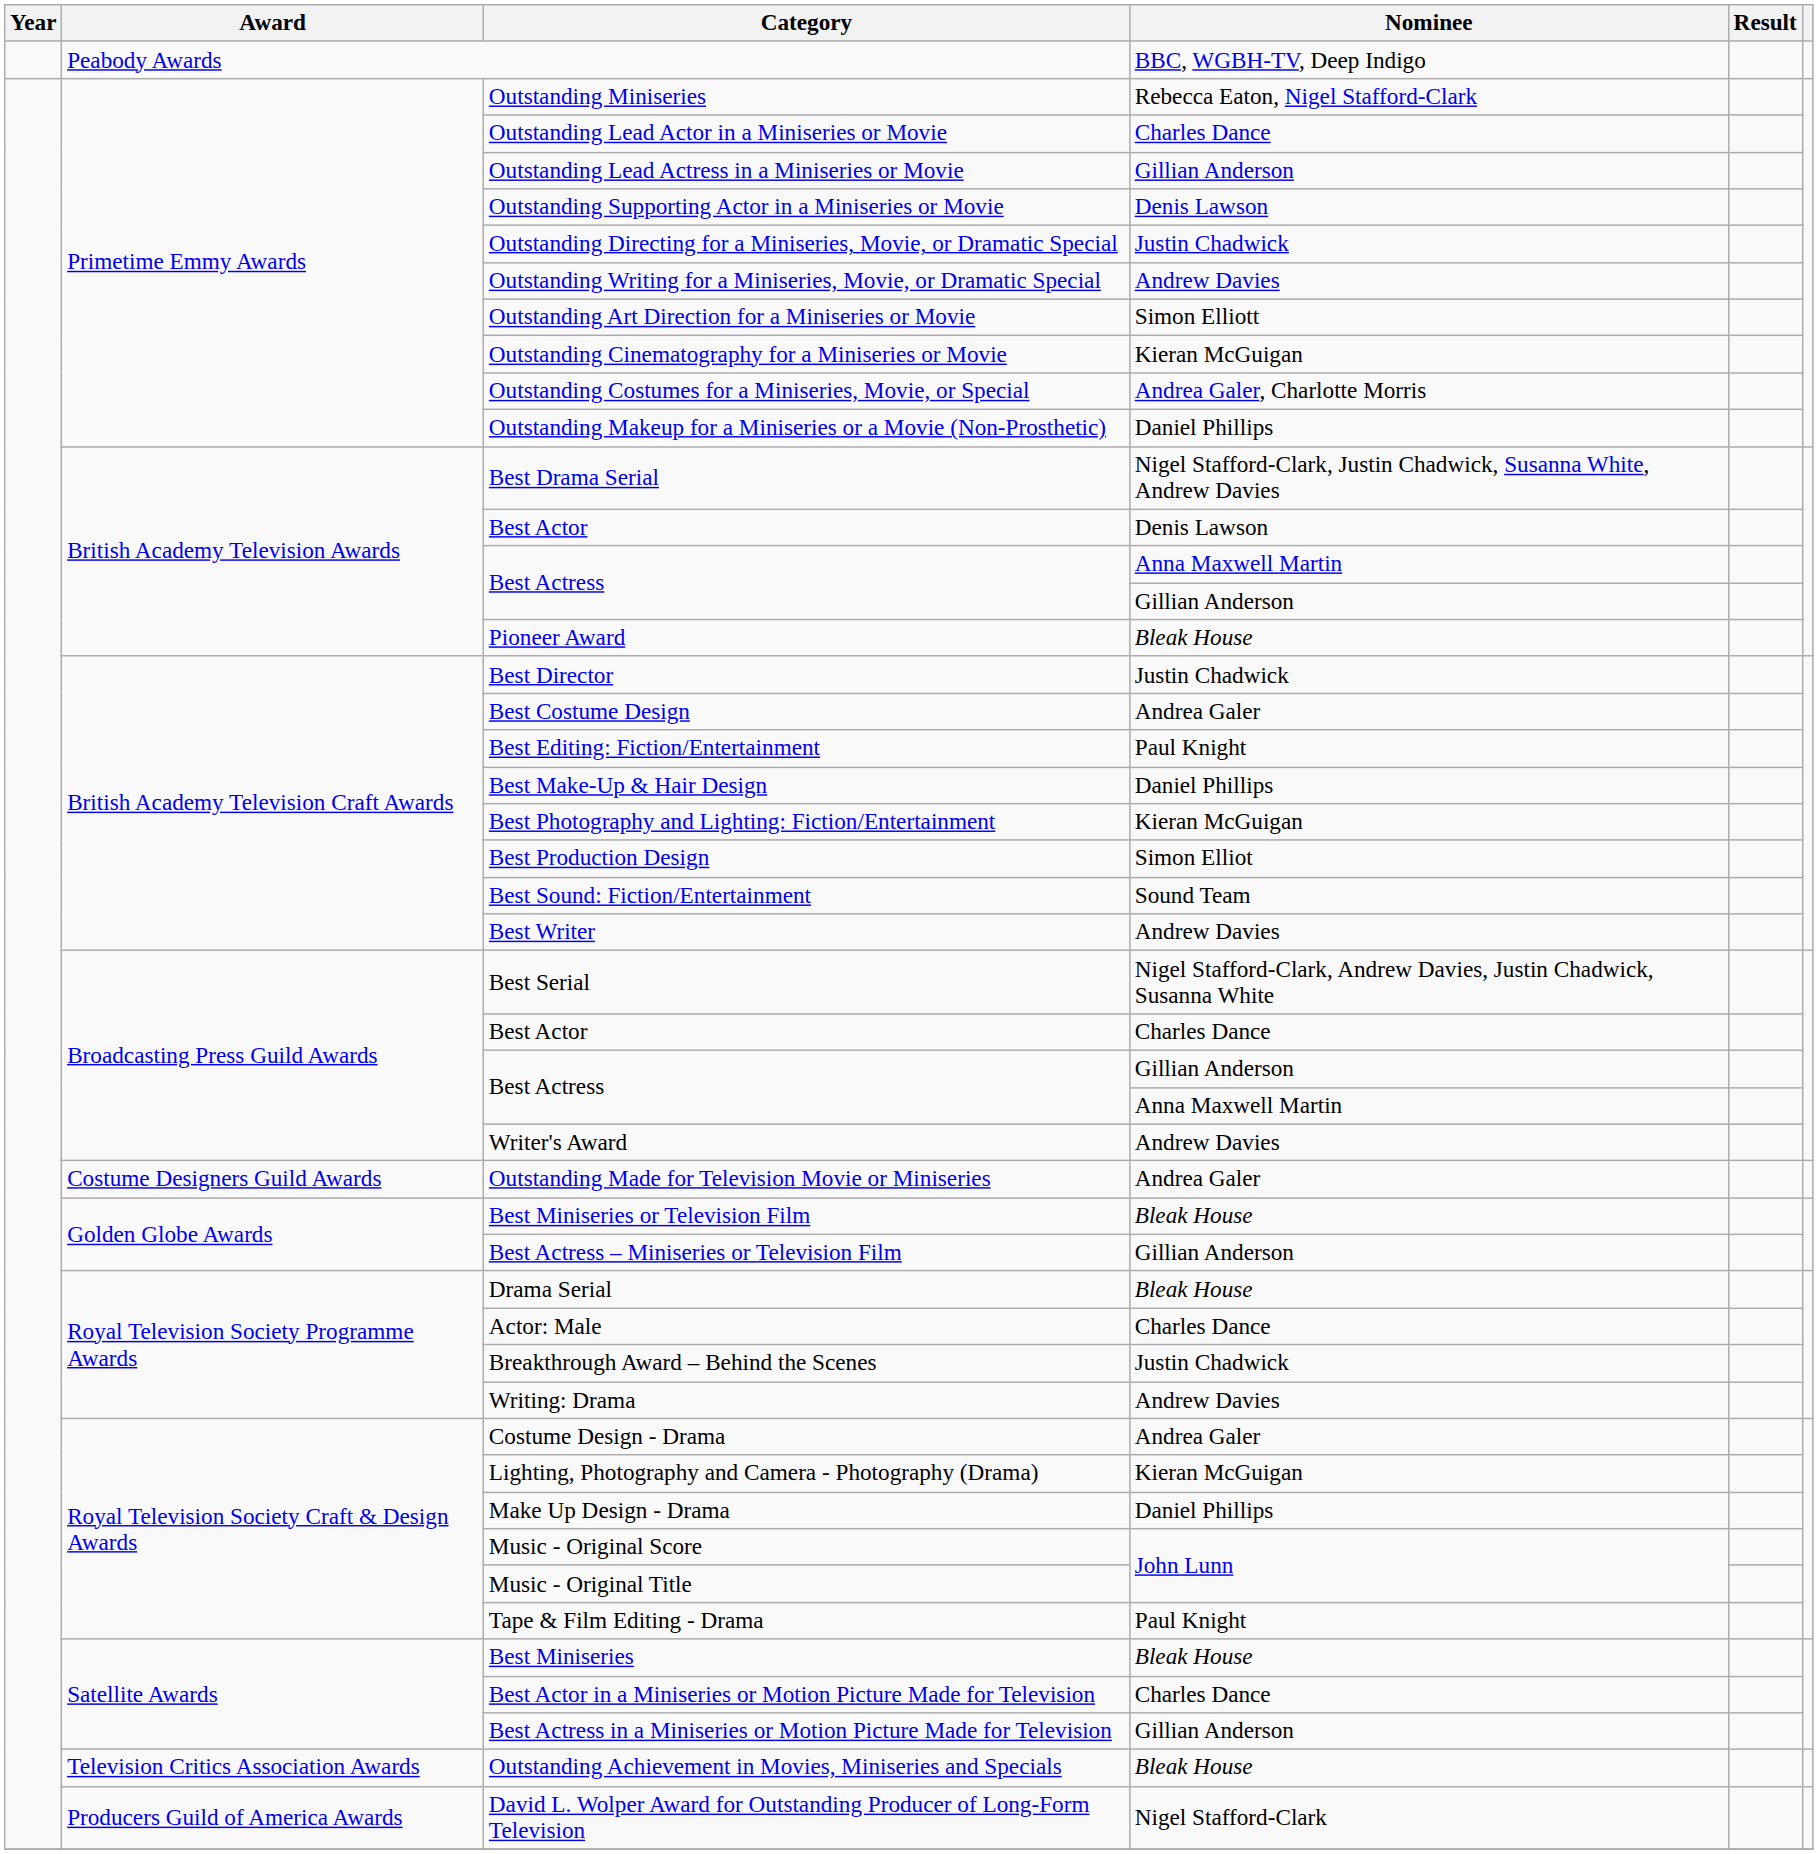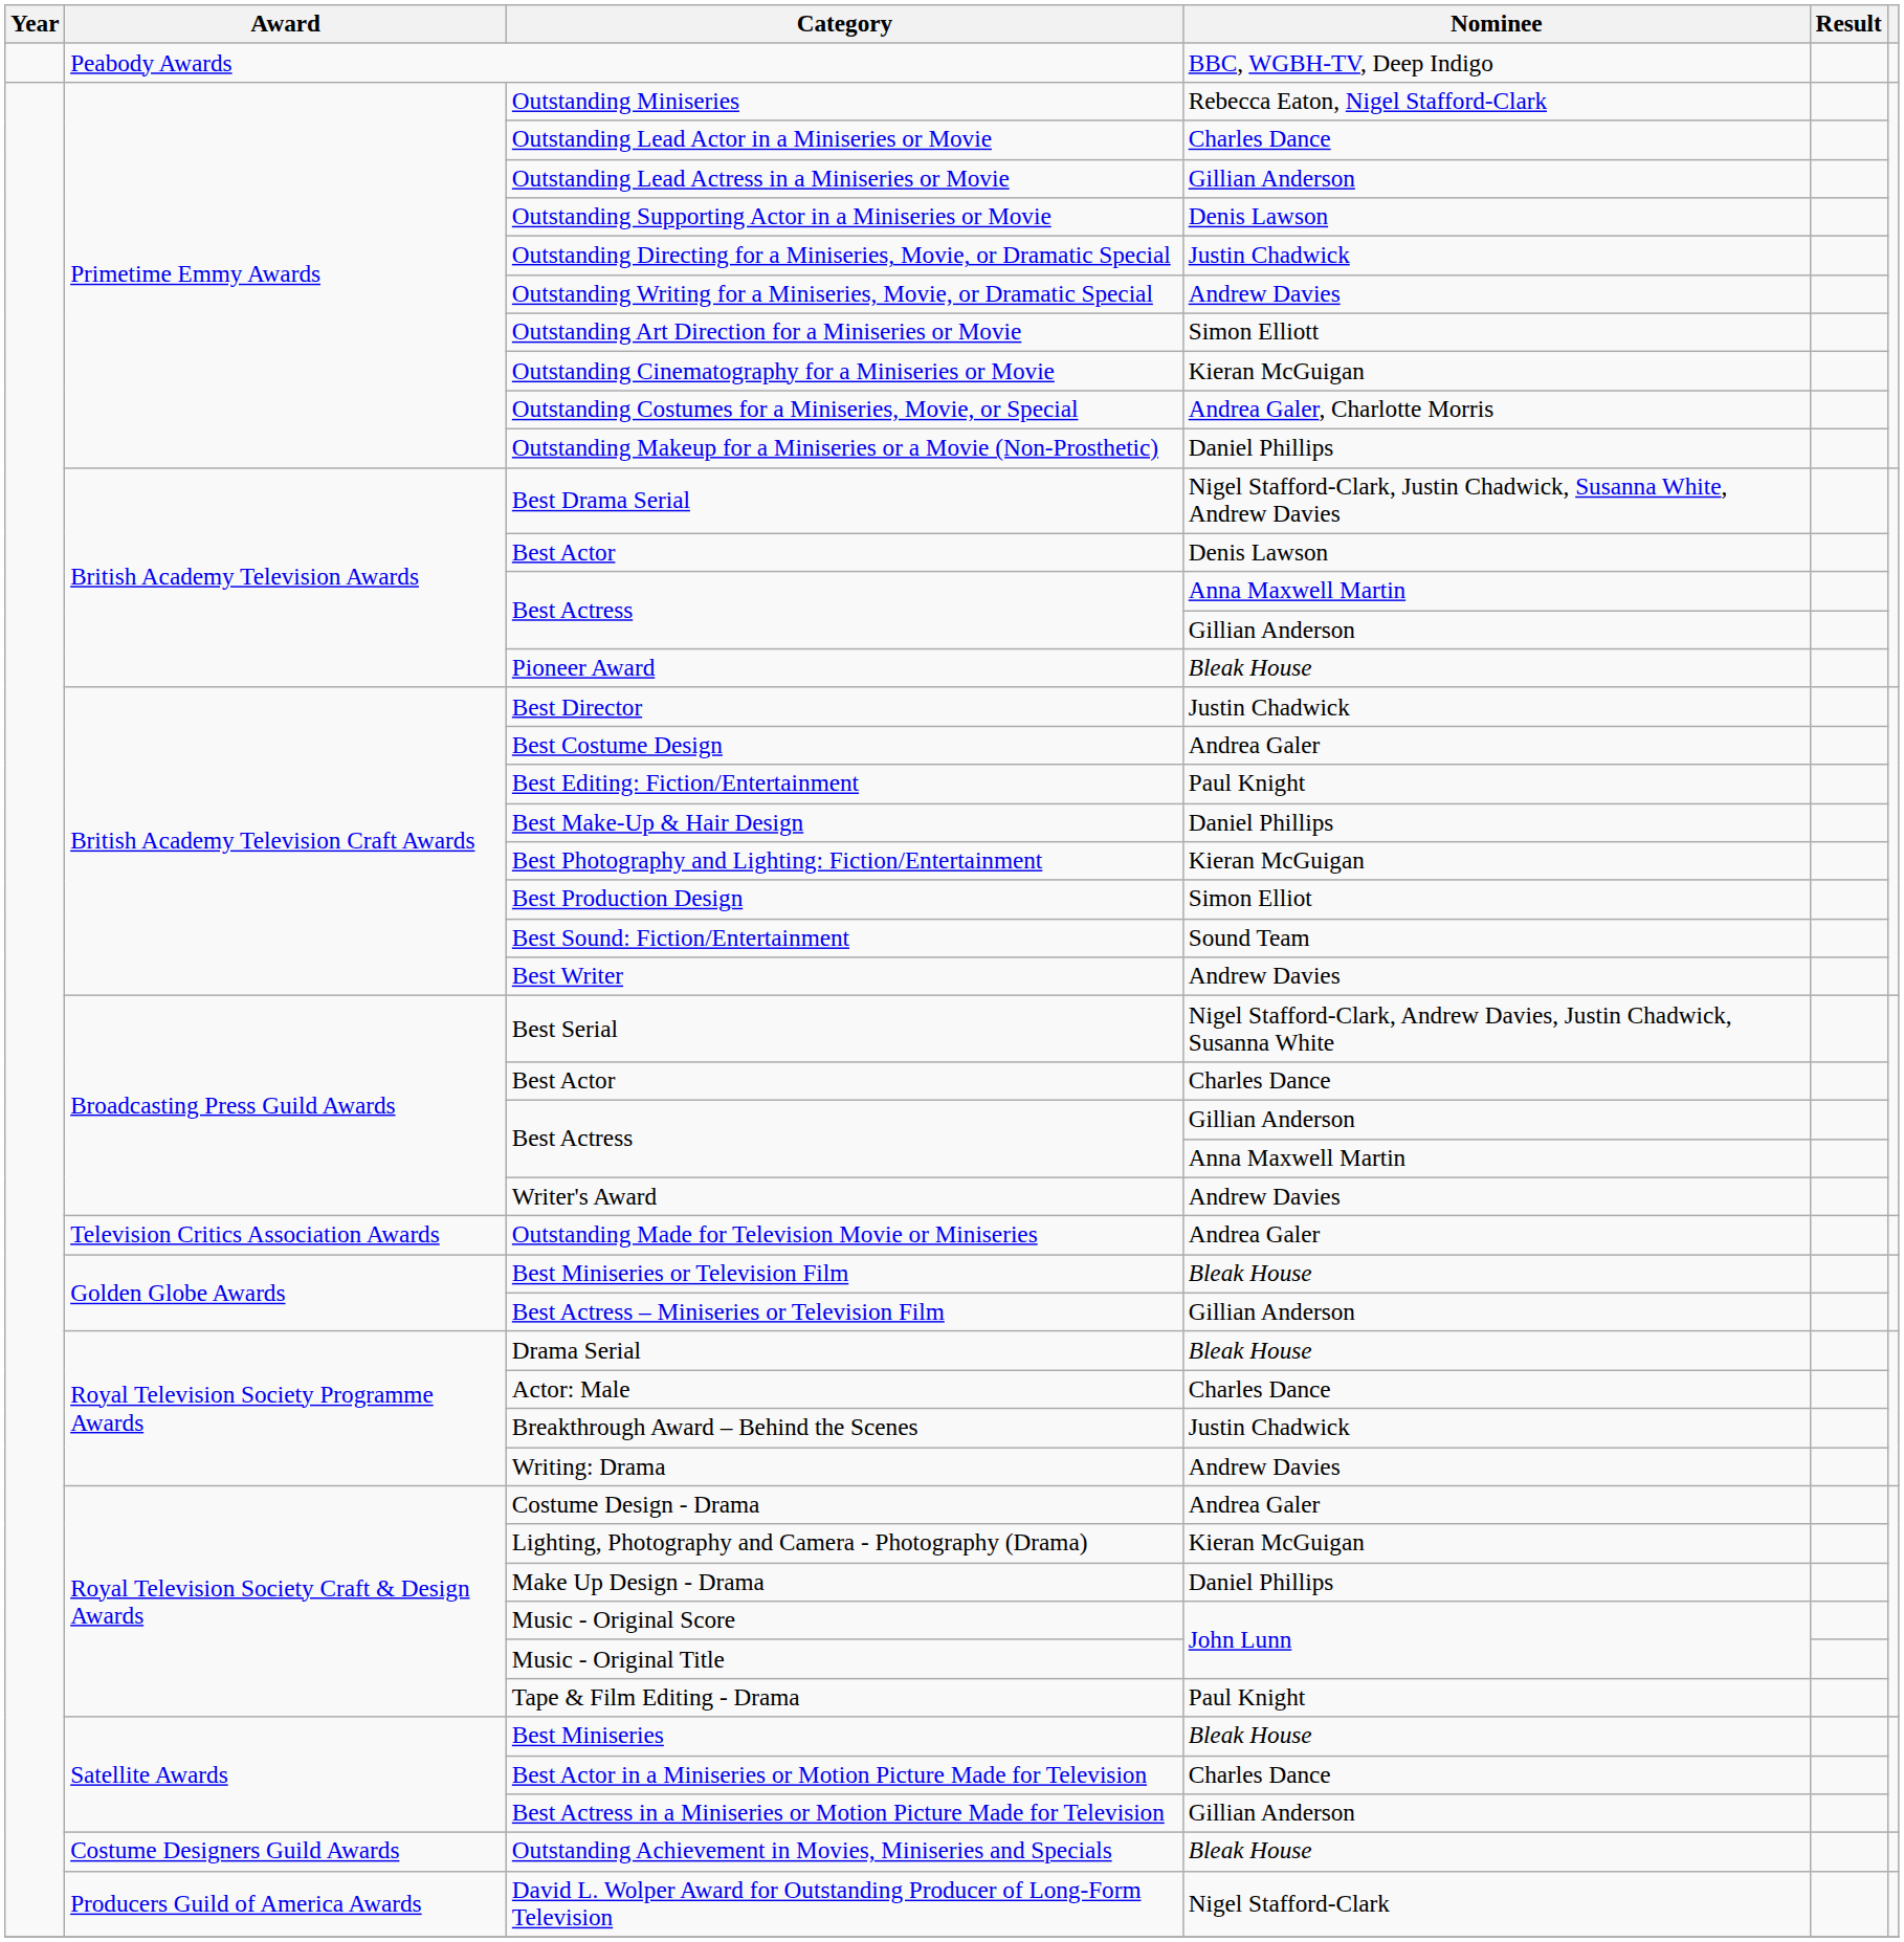 <table class="wikitable plainrowheaders sortable">
 <tr>
 <th scope="col">Year</th>
 <th scope="col">Award</th>
 <th scope="col">Category</th>
 <th scope="col">Nominee</th>
 <th scope="col">Result</th>
 <th scope="col" class="unsortable"></th>
 </tr>
 <tr>
 <td></td>
 <td colspan="2"><a href='#'>Peabody Awards</a></td>
 <td><a href='#'>BBC</a>, <a href='#'>WGBH-TV</a>, Deep Indigo</td>
 <td></td>
 <td></td>
 </tr>
 <tr>
 <td rowspan="46"></td>
 <td rowspan="10"><a href='#'>Primetime Emmy Awards</a></td>
 <td><a href='#'>Outstanding Miniseries</a></td>
 <td>Rebecca Eaton, <a href='#'>Nigel Stafford-Clark</a></td>
 <td></td>
 <td rowspan="10"></td>
 </tr>
 <tr>
 <td><a href='#'>Outstanding Lead Actor in a Miniseries or Movie</a></td>
 <td><a href='#'>Charles Dance</a></td>
 <td></td>
 </tr>
 <tr>
 <td><a href='#'>Outstanding Lead Actress in a Miniseries or Movie</a></td>
 <td><a href='#'>Gillian Anderson</a></td>
 <td></td>
 </tr>
 <tr>
 <td><a href='#'>Outstanding Supporting Actor in a Miniseries or Movie</a></td>
 <td><a href='#'>Denis Lawson</a></td>
 <td></td>
 </tr>
 <tr>
 <td><a href='#'>Outstanding Directing for a Miniseries, Movie, or Dramatic Special</a></td>
 <td><a href='#'>Justin Chadwick</a></td>
 <td></td>
 </tr>
 <tr>
 <td><a href='#'>Outstanding Writing for a Miniseries, Movie, or Dramatic Special</a></td>
 <td><a href='#'>Andrew Davies</a></td>
 <td></td>
 </tr>
 <tr>
 <td><a href='#'>Outstanding Art Direction for a Miniseries or Movie</a></td>
 <td>Simon Elliott</td>
 <td></td>
 </tr>
 <tr>
 <td><a href='#'>Outstanding Cinematography for a Miniseries or Movie</a></td>
 <td>Kieran McGuigan </td>
 <td></td>
 </tr>
 <tr>
 <td><a href='#'>Outstanding Costumes for a Miniseries, Movie, or Special</a></td>
 <td><a href='#'>Andrea Galer</a>, Charlotte Morris </td>
 <td></td>
 </tr>
 <tr>
 <td><a href='#'>Outstanding Makeup for a Miniseries or a Movie (Non-Prosthetic)</a></td>
 <td>Daniel Phillips</td>
 <td></td>
 </tr>
 <tr>
 <td rowspan="5"><a href='#'>British Academy Television Awards</a></td>
 <td><a href='#'>Best Drama Serial</a></td>
 <td>Nigel Stafford-Clark, Justin Chadwick, <a href='#'>Susanna White</a>, Andrew Davies</td>
 <td></td>
 <td rowspan="5"></td>
 </tr>
 <tr>
 <td><a href='#'>Best Actor</a></td>
 <td>Denis Lawson</td>
 <td></td>
 </tr>
 <tr>
 <td rowspan="2"><a href='#'>Best Actress</a></td>
 <td><a href='#'>Anna Maxwell Martin</a></td>
 <td></td>
 </tr>
 <tr>
 <td>Gillian Anderson</td>
 <td></td>
 </tr>
 <tr>
 <td><a href='#'>Pioneer Award</a></td>
 <td><em>Bleak House</em></td>
 <td></td>
 </tr>
 <tr>
 <td rowspan="8"><a href='#'>British Academy Television Craft Awards</a></td>
 <td><a href='#'>Best Director</a></td>
 <td>Justin Chadwick</td>
 <td></td>
 <td rowspan="8"></td>
 </tr>
 <tr>
 <td><a href='#'>Best Costume Design</a></td>
 <td>Andrea Galer</td>
 <td></td>
 </tr>
 <tr>
 <td><a href='#'>Best Editing: Fiction/Entertainment</a></td>
 <td>Paul Knight</td>
 <td></td>
 </tr>
 <tr>
 <td><a href='#'>Best Make-Up & Hair Design</a></td>
 <td>Daniel Phillips</td>
 <td></td>
 </tr>
 <tr>
 <td><a href='#'>Best Photography and Lighting: Fiction/Entertainment</a></td>
 <td>Kieran McGuigan</td>
 <td></td>
 </tr>
 <tr>
 <td><a href='#'>Best Production Design</a></td>
 <td>Simon Elliot</td>
 <td></td>
 </tr>
 <tr>
 <td><a href='#'>Best Sound: Fiction/Entertainment</a></td>
 <td>Sound Team</td>
 <td></td>
 </tr>
 <tr>
 <td><a href='#'>Best Writer</a></td>
 <td>Andrew Davies</td>
 <td></td>
 </tr>
 <tr>
 <td rowspan="5"><a href='#'>Broadcasting Press Guild Awards</a></td>
 <td>Best Serial</td>
 <td>Nigel Stafford-Clark, Andrew Davies, Justin Chadwick, Susanna White</td>
 <td></td>
 <td rowspan="5"></td>
 </tr>
 <tr>
 <td>Best Actor</td>
 <td>Charles Dance</td>
 <td></td>
 </tr>
 <tr>
 <td rowspan="2">Best Actress</td>
 <td>Gillian Anderson</td>
 <td></td>
 </tr>
 <tr>
 <td>Anna Maxwell Martin</td>
 <td></td>
 </tr>
 <tr>
 <td>Writer's Award</td>
 <td>Andrew Davies</td>
 <td></td>
 </tr>
 <tr>
-<td><a href='#'>Costume Designers Guild Awards</a></td>
+<td><a href='#'>Television Critics Association Awards</a></td>
 <td><a href='#'>Outstanding Made for Television Movie or Miniseries</a></td>
 <td>Andrea Galer</td>
 <td></td>
 <td></td>
 </tr>
 <tr>
 <td rowspan="2"><a href='#'>Golden Globe Awards</a></td>
 <td><a href='#'>Best Miniseries or Television Film</a></td>
 <td><em>Bleak House</em></td>
 <td></td>
 <td rowspan="2"></td>
 </tr>
 <tr>
 <td><a href='#'>Best Actress – Miniseries or Television Film</a></td>
 <td>Gillian Anderson</td>
 <td></td>
 </tr>
 <tr>
 <td rowspan="4"><a href='#'>Royal Television Society Programme Awards</a></td>
 <td>Drama Serial</td>
 <td><em>Bleak House</em></td>
 <td></td>
 <td rowspan="4"></td>
 </tr>
 <tr>
 <td>Actor: Male</td>
 <td>Charles Dance</td>
 <td></td>
 </tr>
 <tr>
 <td>Breakthrough Award – Behind the Scenes</td>
 <td>Justin Chadwick</td>
 <td></td>
 </tr>
 <tr>
 <td>Writing: Drama</td>
 <td>Andrew Davies</td>
 <td></td>
 </tr>
 <tr>
 <td rowspan="6"><a href='#'>Royal Television Society Craft & Design Awards</a></td>
 <td>Costume Design - Drama</td>
 <td>Andrea Galer</td>
 <td></td>
 <td rowspan="6"></td>
 </tr>
 <tr>
 <td>Lighting, Photography and Camera - Photography (Drama)</td>
 <td>Kieran McGuigan</td>
 <td></td>
 </tr>
 <tr>
 <td>Make Up Design - Drama</td>
 <td>Daniel Phillips</td>
 <td></td>
 </tr>
 <tr>
 <td>Music - Original Score</td>
 <td rowspan="2"><a href='#'>John Lunn</a></td>
 <td></td>
 </tr>
 <tr>
 <td>Music - Original Title</td>
 <td></td>
 </tr>
 <tr>
 <td>Tape & Film Editing - Drama</td>
 <td>Paul Knight</td>
 <td></td>
 </tr>
 <tr>
 <td rowspan="3"><a href='#'>Satellite Awards</a></td>
 <td><a href='#'>Best Miniseries</a></td>
 <td><em>Bleak House</em></td>
 <td></td>
 <td rowspan="3"></td>
 </tr>
 <tr>
 <td><a href='#'>Best Actor in a Miniseries or Motion Picture Made for Television</a></td>
 <td>Charles Dance</td>
 <td></td>
 </tr>
 <tr>
 <td><a href='#'>Best Actress in a Miniseries or Motion Picture Made for Television</a></td>
 <td>Gillian Anderson</td>
 <td></td>
 </tr>
 <tr>
-<td><a href='#'>Television Critics Association Awards</a></td>
+<td><a href='#'>Costume Designers Guild Awards</a></td>
 <td><a href='#'>Outstanding Achievement in Movies, Miniseries and Specials</a></td>
 <td><em>Bleak House</em></td>
 <td></td>
 <td></td>
 </tr>
 <tr>
 <td><a href='#'>Producers Guild of America Awards</a></td>
 <td><a href='#'>David L. Wolper Award for Outstanding Producer of Long-Form Television</a></td>
 <td>Nigel Stafford-Clark</td>
 <td></td>
 <td></td>
 </tr>
 <tr>
 </tr>
 </table>
